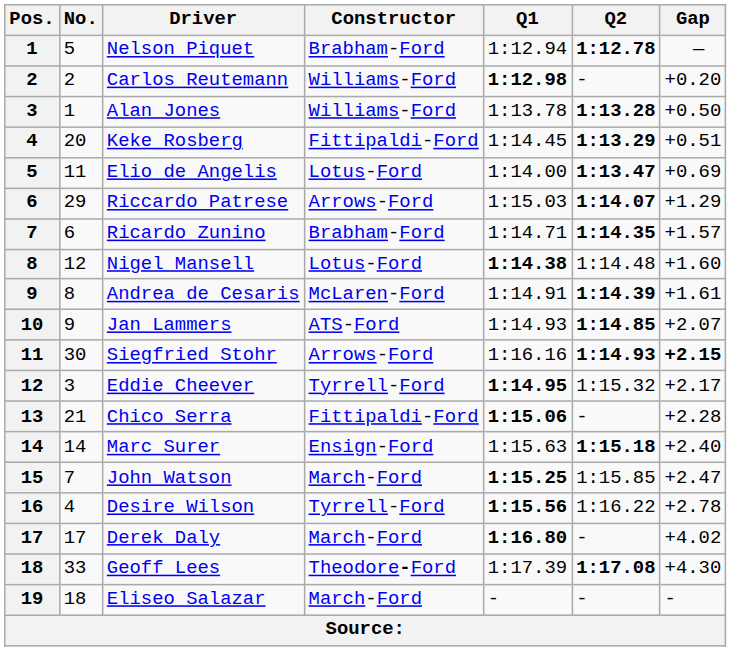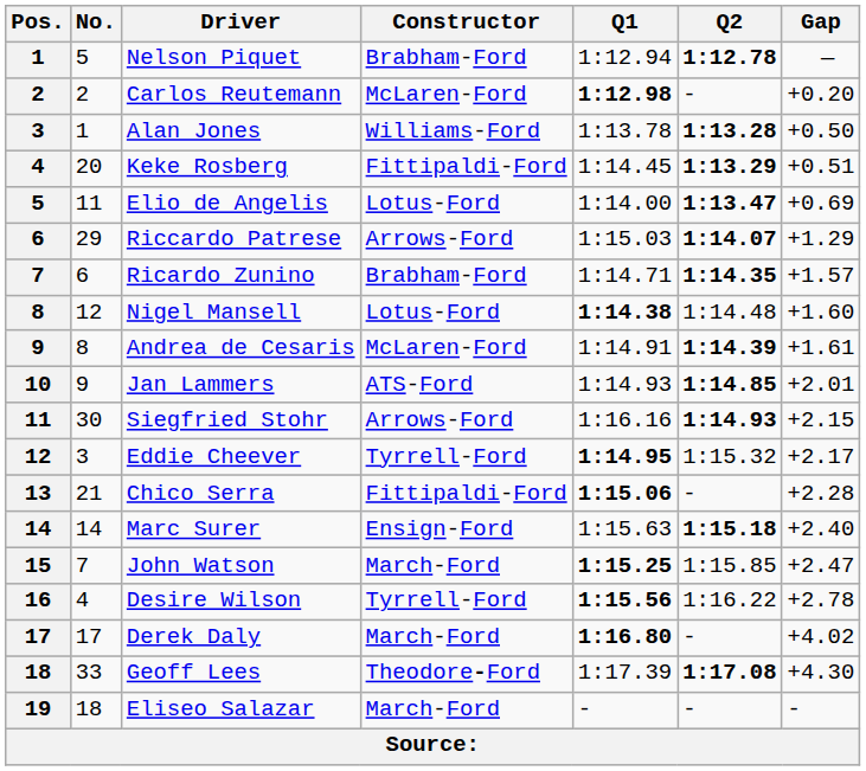 <table class="wikitable sortable" style="font-size: 95%;">
 <tr>
 <th>Pos.</th>
 <th>No.</th>
 <th>Driver</th>
 <th>Constructor</th>
 <th>Q1</th>
 <th>Q2</th>
 <th>Gap</th>
 </tr>
 <tr>
 <th>1</th>
 <td>5</td>
 <td> <a href='#'>Nelson Piquet</a></td>
 <td><a href='#'>Brabham</a>-<a href='#'>Ford</a></td>
 <td>1:12.94</td>
 <td><strong>1:12.78</strong></td>
 <td style="text-align: center"> —</td>
 </tr>
 <tr>
 <th>2</th>
 <td>2</td>
 <td> <a href='#'>Carlos Reutemann</a></td>
-<td><a href='#'>Williams</a>-<a href='#'>Ford</a></td>
+<td><a href='#'>McLaren</a>-<a href='#'>Ford</a></td>
 <td><strong>1:12.98</strong></td>
 <td>-</td>
 <td>+0.20</td>
 </tr>
 <tr>
 <th>3</th>
 <td>1</td>
 <td> <a href='#'>Alan Jones</a></td>
 <td><a href='#'>Williams</a>-<a href='#'>Ford</a></td>
 <td>1:13.78</td>
 <td><strong>1:13.28</strong></td>
 <td>+0.50</td>
 </tr>
 <tr>
 <th>4</th>
 <td>20</td>
 <td> <a href='#'>Keke Rosberg</a></td>
 <td><a href='#'>Fittipaldi</a>-<a href='#'>Ford</a></td>
 <td>1:14.45</td>
 <td><strong>1:13.29</strong></td>
 <td>+0.51</td>
 </tr>
 <tr>
 <th>5</th>
 <td>11</td>
 <td> <a href='#'>Elio de Angelis</a></td>
 <td><a href='#'>Lotus</a>-<a href='#'>Ford</a></td>
 <td>1:14.00</td>
 <td><strong>1:13.47</strong></td>
 <td>+0.69</td>
 </tr>
 <tr>
 <th>6</th>
 <td>29</td>
 <td> <a href='#'>Riccardo Patrese</a></td>
 <td><a href='#'>Arrows</a>-<a href='#'>Ford</a></td>
 <td>1:15.03</td>
 <td><strong>1:14.07</strong></td>
 <td>+1.29</td>
 </tr>
 <tr>
 <th>7</th>
 <td>6</td>
 <td> <a href='#'>Ricardo Zunino</a></td>
 <td><a href='#'>Brabham</a>-<a href='#'>Ford</a></td>
 <td>1:14.71</td>
 <td><strong>1:14.35</strong></td>
 <td>+1.57</td>
 </tr>
 <tr>
 <th>8</th>
 <td>12</td>
 <td> <a href='#'>Nigel Mansell</a></td>
 <td><a href='#'>Lotus</a>-<a href='#'>Ford</a></td>
 <td><strong>1:14.38</strong></td>
 <td>1:14.48</td>
 <td>+1.60</td>
 </tr>
 <tr>
 <th>9</th>
 <td>8</td>
 <td> <a href='#'>Andrea de Cesaris</a></td>
 <td><a href='#'>McLaren</a>-<a href='#'>Ford</a></td>
 <td>1:14.91</td>
 <td><strong>1:14.39</strong></td>
 <td>+1.61</td>
 </tr>
 <tr>
 <th>10</th>
 <td>9</td>
 <td> <a href='#'>Jan Lammers</a></td>
 <td><a href='#'>ATS</a>-<a href='#'>Ford</a></td>
 <td>1:14.93</td>
 <td><strong>1:14.85</strong></td>
-<td>+2.07</td>
+<td>+2.01</td>
 </tr>
 <tr>
 <th>11</th>
 <td>30</td>
 <td> <a href='#'>Siegfried Stohr</a></td>
 <td><a href='#'>Arrows</a>-<a href='#'>Ford</a></td>
 <td>1:16.16</td>
 <td><strong>1:14.93</strong></td>
-<td><strong>+2.15</strong></td>
+<td>+2.15</td>
 </tr>
 <tr>
 <th>12</th>
 <td>3</td>
 <td> <a href='#'>Eddie Cheever</a></td>
 <td><a href='#'>Tyrrell</a>-<a href='#'>Ford</a></td>
 <td><strong>1:14.95</strong></td>
 <td>1:15.32</td>
 <td>+2.17</td>
 </tr>
 <tr>
 <th>13</th>
 <td>21</td>
 <td> <a href='#'>Chico Serra</a></td>
 <td><a href='#'>Fittipaldi</a>-<a href='#'>Ford</a></td>
 <td><strong>1:15.06</strong></td>
 <td>-</td>
 <td>+2.28</td>
 </tr>
 <tr>
 <th>14</th>
 <td>14</td>
 <td> <a href='#'>Marc Surer</a></td>
 <td><a href='#'>Ensign</a>-<a href='#'>Ford</a></td>
 <td>1:15.63</td>
 <td><strong>1:15.18</strong></td>
 <td>+2.40</td>
 </tr>
 <tr>
 <th>15</th>
 <td>7</td>
 <td> <a href='#'>John Watson</a></td>
 <td><a href='#'>March</a>-<a href='#'>Ford</a></td>
 <td><strong>1:15.25</strong></td>
 <td>1:15.85</td>
 <td>+2.47</td>
 </tr>
 <tr>
 <th>16</th>
 <td>4</td>
 <td> <a href='#'>Desire Wilson</a></td>
 <td><a href='#'>Tyrrell</a>-<a href='#'>Ford</a></td>
 <td><strong>1:15.56</strong></td>
 <td>1:16.22</td>
 <td>+2.78</td>
 </tr>
 <tr>
 <th>17</th>
 <td>17</td>
 <td> <a href='#'>Derek Daly</a></td>
 <td><a href='#'>March</a>-<a href='#'>Ford</a></td>
 <td><strong>1:16.80</strong></td>
 <td>-</td>
 <td>+4.02</td>
 </tr>
 <tr>
 <th>18</th>
 <td>33</td>
 <td> <a href='#'>Geoff Lees</a></td>
 <td><a href='#'>Theodore</a><strong>-</strong><a href='#'>Ford</a></td>
 <td>1:17.39</td>
 <td><strong>1:17.08</strong></td>
 <td>+4.30</td>
 </tr>
 <tr>
 <th>19</th>
 <td>18</td>
 <td> <a href='#'>Eliseo Salazar</a></td>
 <td><a href='#'>March</a>-<a href='#'>Ford</a></td>
 <td>-</td>
 <td>-</td>
 <td>-</td>
 </tr>
 <tr>
 <th colspan="7">Source:</th>
 </tr>
 </table>
